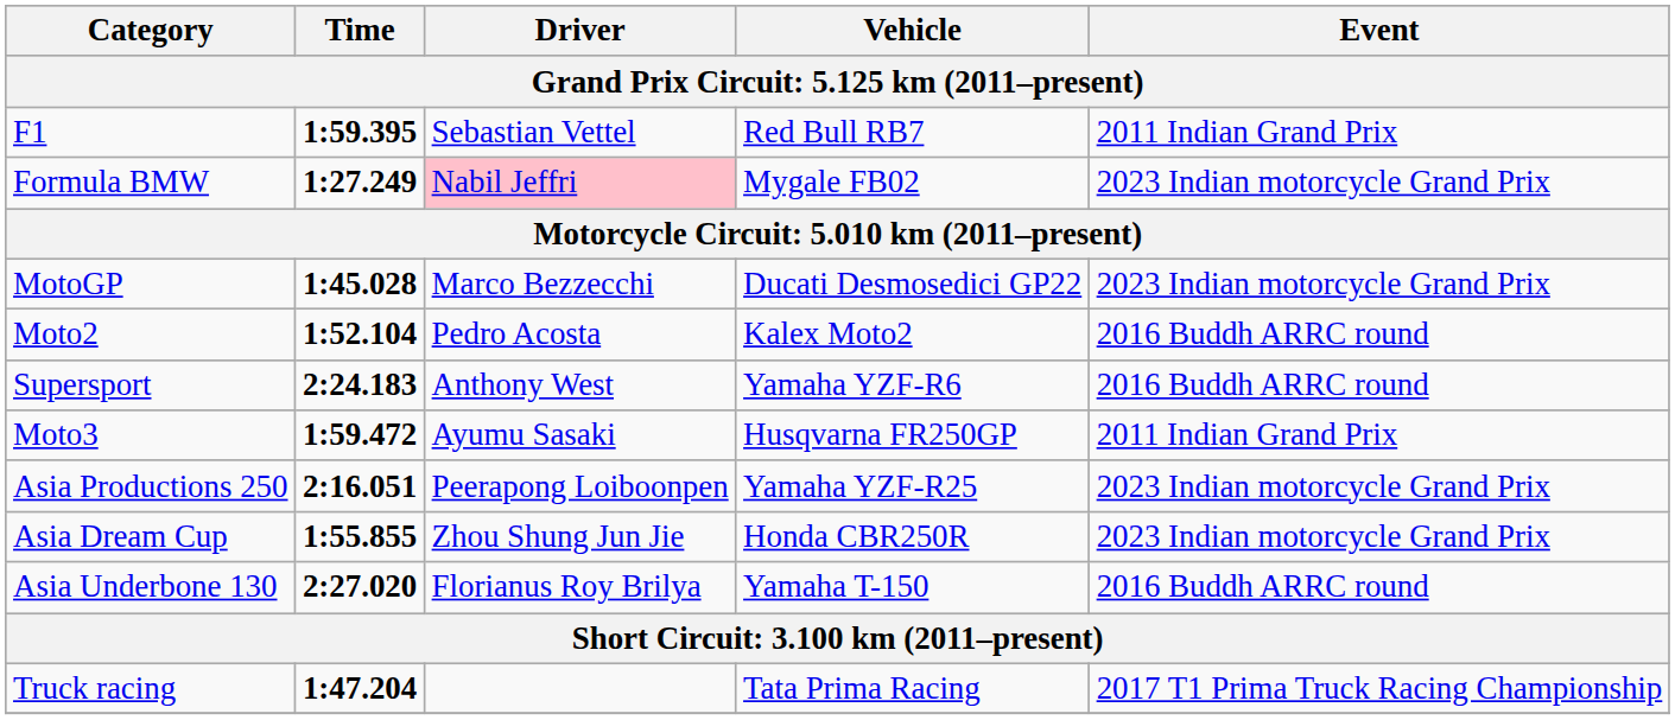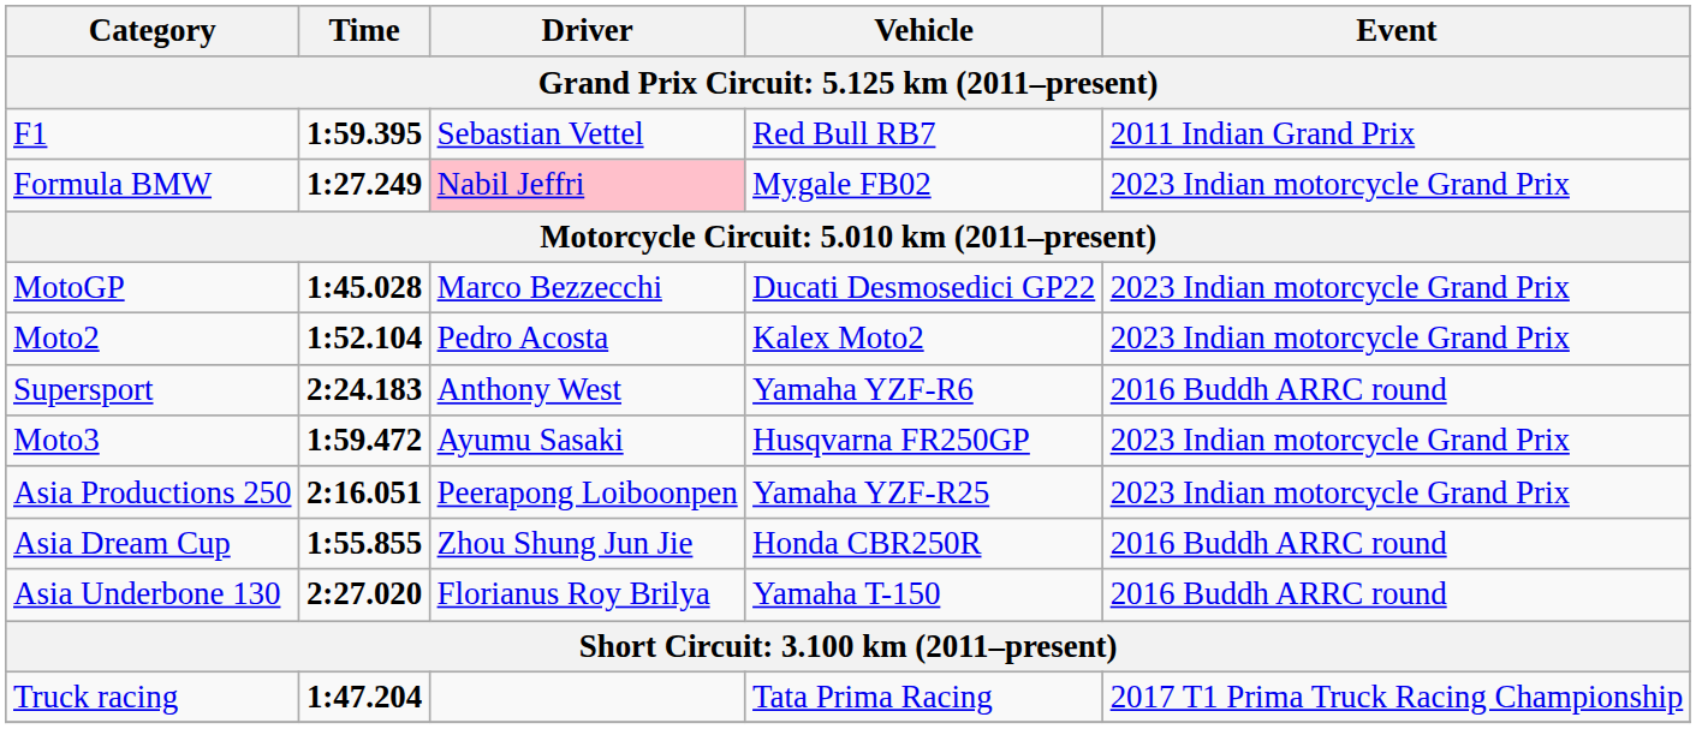 <table class="wikitable">
 <tr>
 <th>Category</th>
 <th>Time</th>
 <th>Driver</th>
 <th>Vehicle</th>
 <th>Event</th>
 </tr>
 <tr>
 <th colspan=5>Grand Prix Circuit: 5.125 km (2011–present)</th>
 </tr>
 <tr>
 <td><a href='#'>F1</a></td>
 <td><strong>1:59.395</strong></td>
 <td><a href='#'>Sebastian Vettel</a></td>
 <td><a href='#'>Red Bull RB7</a></td>
 <td><a href='#'>2011 Indian Grand Prix</a></td>
 </tr>
 <tr>
 <td><a href='#'>Formula BMW</a></td>
 <td><strong>1:27.249</strong></td>
 <td style="background: pink;"><a href='#'>Nabil Jeffri</a></td>
 <td><a href='#'>Mygale FB02</a></td>
 <td><a href='#'>2023 Indian motorcycle Grand Prix</a></td>
 </tr>
 <tr>
 <th colspan=5>Motorcycle Circuit: 5.010 km (2011–present)</th>
 </tr>
 <tr>
 <td><a href='#'>MotoGP</a></td>
 <td><strong>1:45.028</strong></td>
 <td><a href='#'>Marco Bezzecchi</a></td>
 <td><a href='#'>Ducati Desmosedici GP22</a></td>
 <td><a href='#'>2023 Indian motorcycle Grand Prix</a></td>
 </tr>
 <tr>
 <td><a href='#'>Moto2</a></td>
 <td><strong>1:52.104</strong></td>
 <td><a href='#'>Pedro Acosta</a></td>
 <td><a href='#'>Kalex Moto2</a></td>
-<td><a href='#'>2016 Buddh ARRC round</a></td>
+<td><a href='#'>2023 Indian motorcycle Grand Prix</a></td>
 </tr>
 <tr>
 <td><a href='#'>Supersport</a></td>
 <td><strong>2:24.183</strong></td>
 <td><a href='#'>Anthony West</a></td>
 <td><a href='#'>Yamaha YZF-R6</a></td>
 <td><a href='#'>2016 Buddh ARRC round</a></td>
 </tr>
 <tr>
 <td><a href='#'>Moto3</a></td>
 <td><strong>1:59.472</strong></td>
 <td><a href='#'>Ayumu Sasaki</a></td>
 <td><a href='#'>Husqvarna FR250GP</a></td>
-<td><a href='#'>2011 Indian Grand Prix</a></td>
+<td><a href='#'>2023 Indian motorcycle Grand Prix</a></td>
 </tr>
 <tr>
 <td><a href='#'>Asia Productions 250</a></td>
 <td><strong>2:16.051</strong></td>
 <td><a href='#'>Peerapong Loiboonpen</a></td>
 <td><a href='#'>Yamaha YZF-R25</a></td>
 <td><a href='#'>2023 Indian motorcycle Grand Prix</a></td>
 </tr>
 <tr>
 <td><a href='#'>Asia Dream Cup</a></td>
 <td><strong>1:55.855</strong></td>
 <td><a href='#'>Zhou Shung Jun Jie</a></td>
 <td><a href='#'>Honda CBR250R</a></td>
-<td><a href='#'>2023 Indian motorcycle Grand Prix</a></td>
+<td><a href='#'>2016 Buddh ARRC round</a></td>
 </tr>
 <tr>
 <td><a href='#'>Asia Underbone 130</a></td>
 <td><strong>2:27.020</strong></td>
 <td><a href='#'>Florianus Roy Brilya</a></td>
 <td><a href='#'>Yamaha T-150</a></td>
 <td><a href='#'>2016 Buddh ARRC round</a></td>
 </tr>
 <tr>
 <th colspan=5>Short Circuit: 3.100 km (2011–present)</th>
 </tr>
 <tr>
 <td><a href='#'>Truck racing</a></td>
 <td><strong>1:47.204</strong></td>
 <td></td>
 <td><a href='#'>Tata Prima Racing</a></td>
 <td><a href='#'>2017 T1 Prima Truck Racing Championship</a></td>
 </tr>
 <tr>
 </tr>
 </table>
